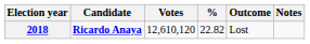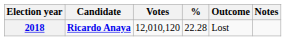 <table class="wikitable">
 <tr>
 <th>Election year</th>
 <th>Candidate</th>
 <th>Votes</th>
 <th>%</th>
 <th>Outcome</th>
 <th>Notes</th>
 </tr>
 <tr>
 <th><a href='#'>2018</a></th>
 <td><strong><a href='#'>Ricardo Anaya</a></strong></td>
-<td>12,610,120</td>
-<td>22.82</td>
+<td>12,010,120</td>
+<td>22.28</td>
 <td> Lost</td>
 <td></td>
 </tr>
 </table>
